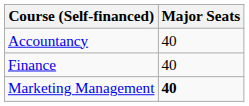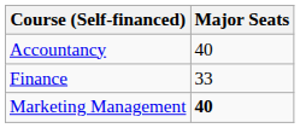 <table class="wikitable">
 <tr>
 <th>Course (Self-financed)</th>
 <th>Major Seats</th>
 </tr>
 <tr>
 <td><a href='#'>Accountancy</a></td>
 <td>40</td>
 </tr>
 <tr>
 <td><a href='#'>Finance</a></td>
-<td>40</td>
+<td>33</td>
 </tr>
 <tr>
 <td><a href='#'>Marketing Management</a></td>
 <td><strong>40</strong></td>
 </tr>
 </table>
